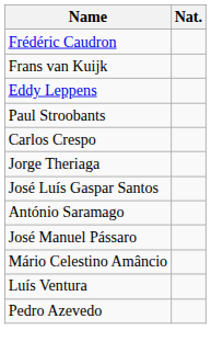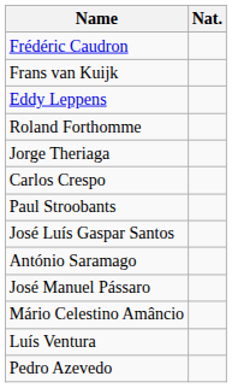 <table class="wikitable">
 <tr>
 <th>Name</th>
 <th>Nat.</th>
 </tr>
 <tr>
 <td><a href='#'>Frédéric Caudron</a></td>
 <td></td>
 </tr>
 <tr>
 <td>Frans van Kuijk</td>
 <td></td>
 </tr>
 <tr>
 <td><a href='#'>Eddy Leppens</a></td>
 <td></td>
 </tr>
 <tr>
-<td>Paul Stroobants</td>
+<td>Roland Forthomme</td>
+<td></td>
+</tr>
+<tr>
+<td>Jorge Theriaga</td>
 <td></td>
 </tr>
 <tr>
 <td>Carlos Crespo</td>
 <td></td>
 </tr>
 <tr>
-<td>Jorge Theriaga</td>
+<td>Paul Stroobants</td>
 <td></td>
 </tr>
 <tr>
 <td>José Luís Gaspar Santos</td>
 <td></td>
 </tr>
 <tr>
 <td>António Saramago</td>
 <td></td>
 </tr>
 <tr>
 <td>José Manuel Pássaro</td>
 <td></td>
 </tr>
 <tr>
 <td>Mário Celestino Amâncio</td>
 <td></td>
 </tr>
 <tr>
 <td>Luís Ventura</td>
 <td></td>
 </tr>
 <tr>
 <td>Pedro Azevedo</td>
 <td></td>
 </tr>
 </table>
